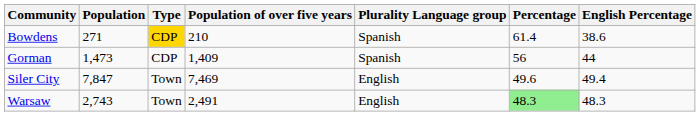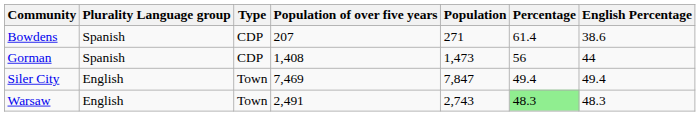 <table class="wikitable sortable">
 <tr>
 <th>Community</th>
-<th>Population</th>
+<th>Plurality Language group</th>
 <th>Type</th>
 <th>Population of over five years</th>
-<th>Plurality Language group</th>
+<th>Population</th>
 <th>Percentage</th>
 <th>English Percentage</th>
 </tr>
 <tr>
 <td><a href='#'>Bowdens</a></td>
+<td>Spanish</td>
+<td>CDP</td>
+<td>207</td>
 <td>271</td>
-<td style="background: gold;">CDP</td>
-<td>210</td>
-<td>Spanish</td>
 <td>61.4</td>
 <td>38.6</td>
 </tr>
 <tr>
 <td><a href='#'>Gorman</a></td>
+<td>Spanish</td>
+<td>CDP</td>
+<td>1,408</td>
 <td>1,473</td>
-<td>CDP</td>
-<td>1,409</td>
-<td>Spanish</td>
 <td>56</td>
 <td>44</td>
 </tr>
 <tr>
 <td><a href='#'>Siler City</a></td>
-<td>7,847</td>
+<td>English</td>
 <td>Town</td>
 <td>7,469</td>
-<td>English</td>
-<td>49.6</td>
+<td>7,847</td>
+<td>49.4</td>
 <td>49.4</td>
 </tr>
 <tr>
 <td><a href='#'>Warsaw</a></td>
-<td>2,743</td>
+<td>English</td>
 <td>Town</td>
 <td>2,491</td>
-<td>English</td>
+<td>2,743</td>
 <td style="background: lightgreen;">48.3</td>
 <td>48.3</td>
 </tr>
 </table>
